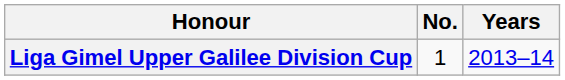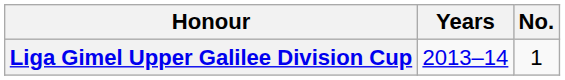 <table class="wikitable plainrowheaders">
 <tr>
 <th scope=col>Honour</th>
+<th scope=col>Years</th>
 <th scope=col>No.</th>
-<th scope=col>Years</th>
 </tr>
 <tr>
 <th scope=row><a href='#'>Liga Gimel Upper Galilee Division Cup</a></th>
+<td><a href='#'>2013–14</a></td>
 <td align=center>1</td>
-<td><a href='#'>2013–14</a></td>
 </tr>
 </table>
